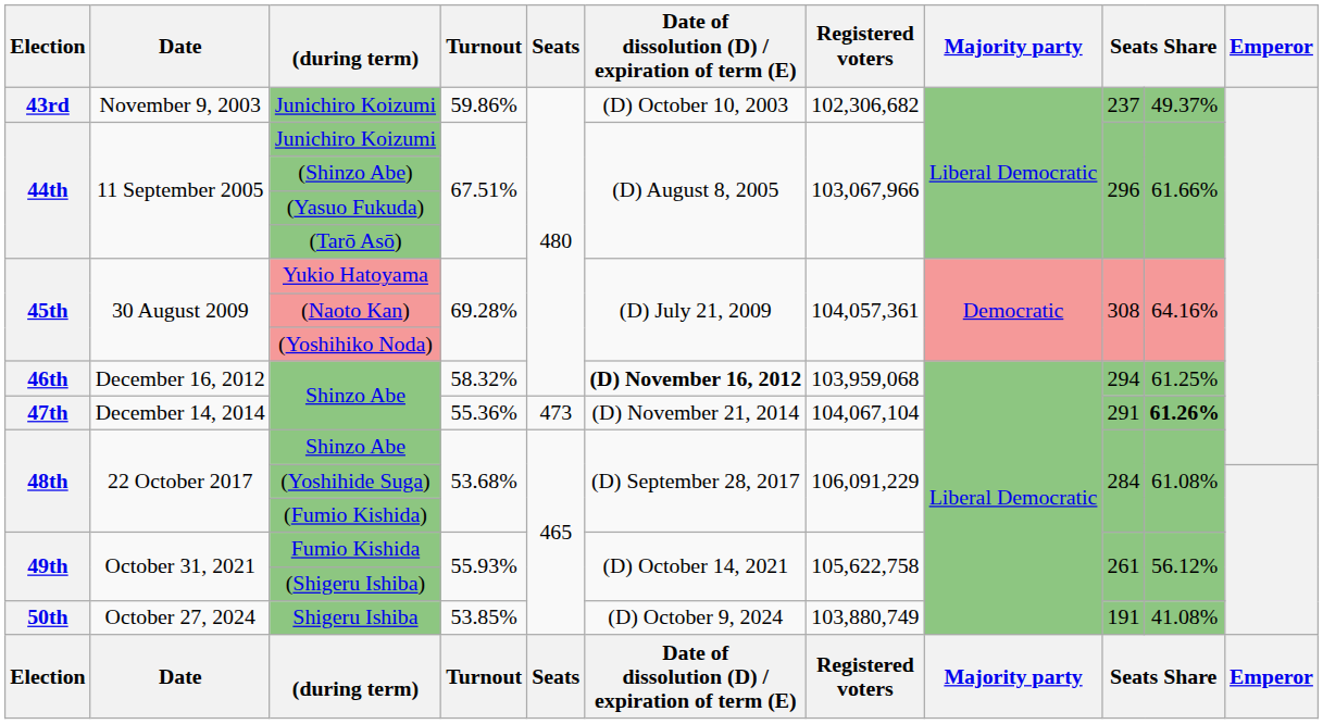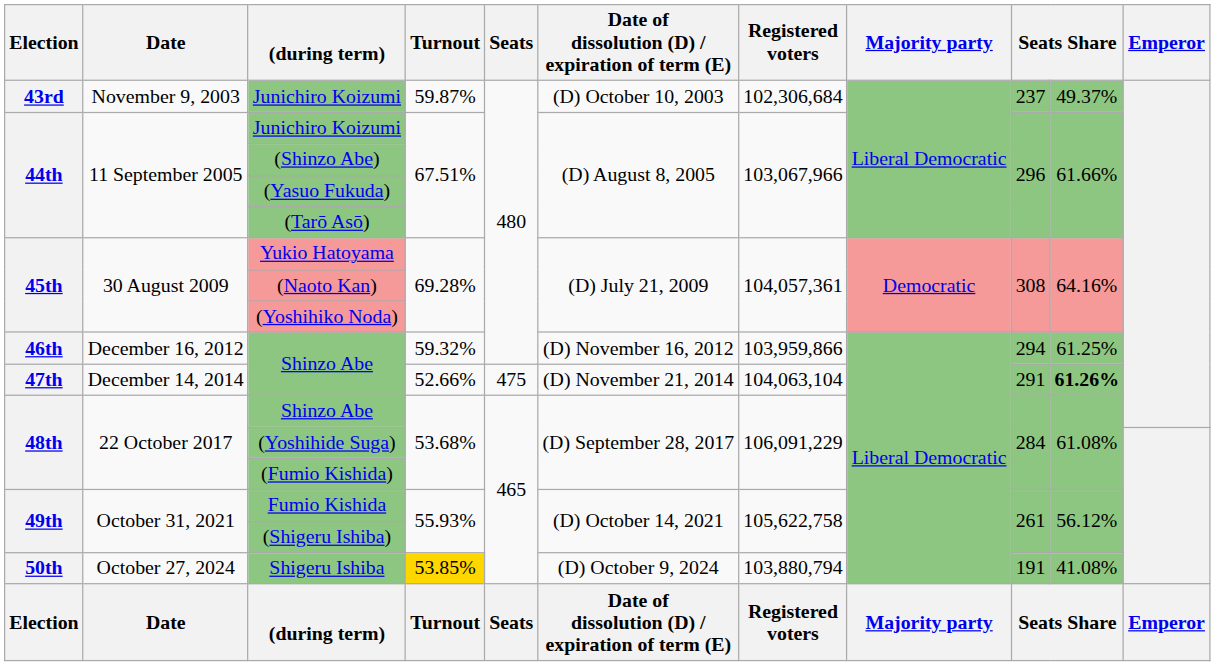 <table class="wikitable plainrowheaders" style="text-align:center">
 <tr>
 <th>Election</th>
 <th>Date</th>
 <th><br>(during term)</th>
 <th>Turnout</th>
 <th>Seats</th>
 <th>Date of<br>dissolution (D) /<br>expiration of term (E)</th>
 <th>Registered<br>voters</th>
 <th><a href='#'>Majority party</a></th>
 <th colspan=2>Seats Share</th>
 <th><a href='#'>Emperor</a><br></th>
 </tr>
 <tr>
 <th><a href='#'>43rd</a></th>
 <td>November 9, 2003</td>
 <td bgcolor="#8DC681"><a href='#'>Junichiro Koizumi</a></td>
-<td>59.86%</td>
+<td>59.87%</td>
 <td rowspan=9>480</td>
 <td>(D) October 10, 2003</td>
-<td align="right">102,306,682</td>
+<td align="right">102,306,684</td>
 <td rowspan=5 bgcolor="#8DC681"><a href='#'>Liberal Democratic</a></td>
 <td bgcolor="#8dc681">237</td>
 <td bgcolor="#8dc681">49.37%</td>
 <th rowspan=11 style="font-weight:normal"><br><div></div></th>
 </tr>
 <tr>
 <th rowspan=4><a href='#'>44th</a></th>
 <td rowspan=4>11 September 2005</td>
 <td bgcolor="#8DC681"><a href='#'>Junichiro Koizumi</a></td>
 <td rowspan=4>67.51%</td>
 <td rowspan=4>(D) August 8, 2005</td>
 <td rowspan=4 align="right">103,067,966</td>
 <td rowspan=4 bgcolor="#8dc681">296</td>
 <td rowspan=4 bgcolor="#8dc681">61.66%</td>
 </tr>
 <tr>
 <td bgcolor="#8DC681">(<a href='#'>Shinzo Abe</a>)</td>
 </tr>
 <tr>
 <td bgcolor="#8DC681">(<a href='#'>Yasuo Fukuda</a>)</td>
 </tr>
 <tr>
 <td bgcolor="#8DC681">(<a href='#'>Tarō Asō</a>)</td>
 </tr>
 <tr>
 <th rowspan=3><a href='#'>45th</a></th>
 <td rowspan=3>30 August 2009</td>
 <td bgcolor="#f59999"><a href='#'>Yukio Hatoyama</a></td>
 <td rowspan=3>69.28%</td>
 <td rowspan=3>(D) July 21, 2009</td>
 <td rowspan=3 align="right">104,057,361</td>
 <td rowspan=3 bgcolor="#f59999"><a href='#'>Democratic</a></td>
 <td rowspan=3 bgcolor="#f59999">308</td>
 <td rowspan=3 bgcolor="#f59999">64.16%</td>
 </tr>
 <tr>
 <td bgcolor="#f59999">(<a href='#'>Naoto Kan</a>)</td>
 </tr>
 <tr>
 <td bgcolor="#f59999">(<a href='#'>Yoshihiko Noda</a>)</td>
 </tr>
 <tr>
 <th><a href='#'>46th</a></th>
 <td>December 16, 2012</td>
 <td rowspan=2 bgcolor="#8DC681"><a href='#'>Shinzo Abe</a></td>
-<td>58.32%</td>
-<td><strong>(D) November 16, 2012</strong></td>
-<td align="right">103,959,068</td>
+<td>59.32%</td>
+<td>(D) November 16, 2012</td>
+<td align="right">103,959,866</td>
 <td bgcolor="#8DC681" rowspan="8"><a href='#'>Liberal Democratic</a></td>
 <td bgcolor="#8DC681">294</td>
 <td bgcolor="#8DC681">61.25%</td>
 </tr>
 <tr>
 <th><a href='#'>47th</a></th>
 <td>December 14, 2014</td>
-<td>55.36%</td>
-<td>473</td>
+<td>52.66%</td>
+<td>475</td>
 <td>(D) November 21, 2014</td>
-<td align="right">104,067,104</td>
+<td align="right">104,063,104</td>
 <td bgcolor="#8DC681">291</td>
 <td bgcolor="#8DC681"><strong>61.26%</strong></td>
 </tr>
 <tr>
 <th rowspan=3><a href='#'>48th</a></th>
 <td rowspan=3>22 October 2017</td>
 <td bgcolor="#8DC681"><a href='#'>Shinzo Abe</a></td>
 <td rowspan=3>53.68%</td>
 <td rowspan=6>465</td>
 <td rowspan=3>(D) September 28, 2017</td>
 <td rowspan=3 align="right">106,091,229</td>
 <td rowspan=3 bgcolor="#8DC681">284</td>
 <td rowspan=3 bgcolor="#8DC681">61.08%</td>
 </tr>
 <tr>
 <td bgcolor="#8DC681">(<a href='#'>Yoshihide Suga</a>)</td>
 <th rowspan=5 style="font-weight:normal"><br><div></div></th>
 </tr>
 <tr>
 <td bgcolor="#8DC681">(<a href='#'>Fumio Kishida</a>)</td>
 </tr>
 <tr>
 <th rowspan=2><a href='#'>49th</a></th>
 <td rowspan=2>October 31, 2021</td>
 <td bgcolor="#8DC681"><a href='#'>Fumio Kishida</a></td>
 <td rowspan=2>55.93%</td>
 <td rowspan=2>(D) October 14, 2021</td>
 <td rowspan=2 align="right">105,622,758</td>
 <td rowspan=2 bgcolor="#8DC681">261</td>
 <td rowspan=2 bgcolor="#8DC681">56.12%</td>
 </tr>
 <tr>
 <td bgcolor="#8DC681">(<a href='#'>Shigeru Ishiba</a>)</td>
 </tr>
 <tr>
 <th><a href='#'>50th</a></th>
 <td>October 27, 2024</td>
 <td bgcolor="#8DC681"><a href='#'>Shigeru Ishiba</a></td>
-<td>53.85%</td>
+<td style="background: gold;">53.85%</td>
 <td>(D) October 9, 2024</td>
-<td align="right">103,880,749</td>
+<td align="right">103,880,794</td>
 <td bgcolor="#8DC681">191</td>
 <td bgcolor="#8DC681">41.08%</td>
 </tr>
 <tr>
 <th>Election</th>
 <th>Date</th>
 <th><br>(during term)</th>
 <th>Turnout</th>
 <th>Seats</th>
 <th>Date of<br>dissolution (D) /<br>expiration of term (E)</th>
 <th>Registered<br>voters</th>
 <th><a href='#'>Majority party</a></th>
 <th colspan=2>Seats Share</th>
 <th><a href='#'>Emperor</a><br></th>
 </tr>
 </table>
